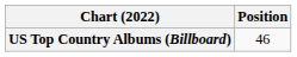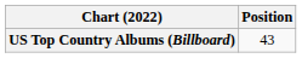 <table class="wikitable plainrowheaders" style="text-align:center">
 <tr>
 <th scope="col">Chart (2022)</th>
 <th scope="col">Position</th>
 </tr>
 <tr>
 <th scope="row">US Top Country Albums (<em>Billboard</em>)</th>
-<td>46</td>
+<td>43</td>
 </tr>
 </table>
